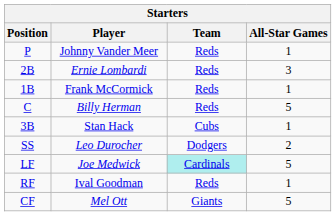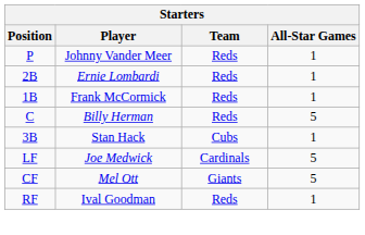 <table class="wikitable" style="text-align:right;">
 <tr>
 <th colspan="4">Starters</th>
 </tr>
 <tr>
 <th>Position</th>
 <th style="width:150px;">Player</th>
 <th style="width:100px;">Team</th>
 <th>All-Star Games</th>
 </tr>
 <tr>
 <td style="text-align:center;"><a href='#'>P</a></td>
 <td style="text-align:center;"><a href='#'>Johnny Vander Meer</a></td>
 <td style="text-align:center;"><a href='#'>Reds</a></td>
 <td style="text-align:center;">1</td>
 </tr>
 <tr>
 <td style="text-align:center;"><a href='#'>2B</a></td>
 <td style="text-align:center;"><em><a href='#'>Ernie Lombardi</a></em></td>
 <td style="text-align:center;"><a href='#'>Reds</a></td>
-<td style="text-align:center;">3</td>
+<td style="text-align:center;">1</td>
 </tr>
 <tr>
 <td style="text-align:center;"><a href='#'>1B</a></td>
 <td style="text-align:center;"><a href='#'>Frank McCormick</a></td>
 <td style="text-align:center;"><a href='#'>Reds</a></td>
 <td style="text-align:center;">1</td>
 </tr>
 <tr>
 <td style="text-align:center;"><a href='#'>C</a></td>
 <td style="text-align:center;"><em><a href='#'>Billy Herman</a></em></td>
 <td style="text-align:center;"><a href='#'>Reds</a></td>
 <td style="text-align:center;">5</td>
 </tr>
 <tr>
 <td style="text-align:center;"><a href='#'>3B</a></td>
 <td style="text-align:center;"><a href='#'>Stan Hack</a></td>
 <td style="text-align:center;"><a href='#'>Cubs</a></td>
 <td style="text-align:center;">1</td>
 </tr>
 <tr>
-<td style="text-align:center;"><a href='#'>SS</a></td>
-<td style="text-align:center;"><em><a href='#'>Leo Durocher</a></em></td>
-<td style="text-align:center;"><a href='#'>Dodgers</a></td>
-<td style="text-align:center;">2</td>
+<td style="text-align:center;"><a href='#'>LF</a></td>
+<td style="text-align:center;"><em><a href='#'>Joe Medwick</a></em></td>
+<td style="text-align:center;"><a href='#'>Cardinals</a></td>
+<td style="text-align:center;">5</td>
 </tr>
 <tr>
-<td style="text-align:center;"><a href='#'>LF</a></td>
-<td style="text-align:center;"><em><a href='#'>Joe Medwick</a></em></td>
-<td style="background: paleturquoise; text-align:center;"><a href='#'>Cardinals</a></td>
+<td style="text-align:center;"><a href='#'>CF</a></td>
+<td style="text-align:center;"><em><a href='#'>Mel Ott</a></em></td>
+<td style="text-align:center;"><a href='#'>Giants</a></td>
 <td style="text-align:center;">5</td>
 </tr>
 <tr>
 <td style="text-align:center;"><a href='#'>RF</a></td>
 <td style="text-align:center;"><a href='#'>Ival Goodman</a></td>
 <td style="text-align:center;"><a href='#'>Reds</a></td>
 <td style="text-align:center;">1</td>
 </tr>
-<tr>
-<td style="text-align:center;"><a href='#'>CF</a></td>
-<td style="text-align:center;"><em><a href='#'>Mel Ott</a></em></td>
-<td style="text-align:center;"><a href='#'>Giants</a></td>
-<td style="text-align:center;">5</td>
-</tr>
 </table>
